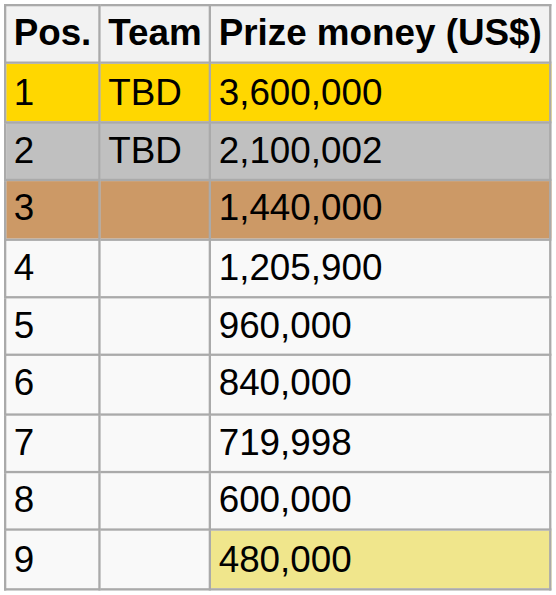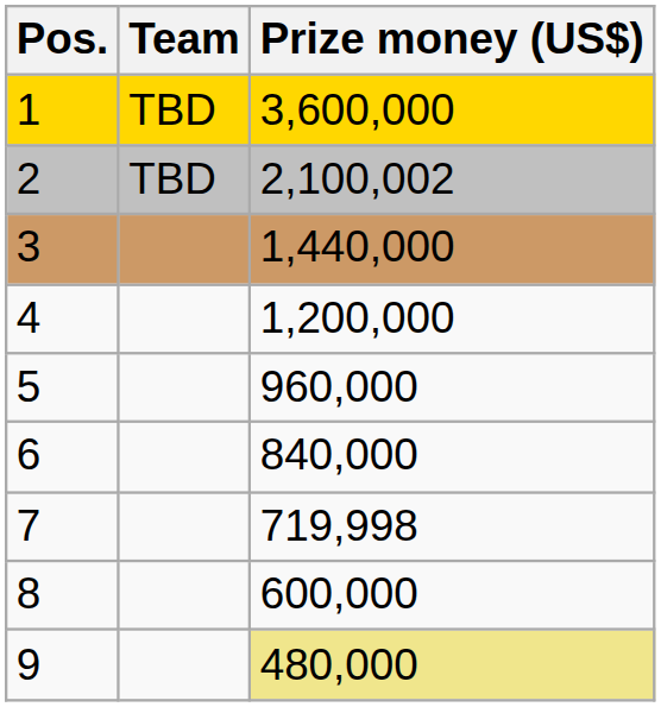 <table class="wikitable">
 <tr>
 <th width=>Pos.</th>
 <th width=>Team</th>
 <th width=>Prize money (US$)</th>
 </tr>
 <tr style="background:gold;">
 <td>1</td>
 <td>TBD</td>
 <td>3,600,000</td>
 </tr>
 <tr style="background:silver;">
 <td>2</td>
 <td>TBD</td>
 <td>2,100,002</td>
 </tr>
 <tr style="background:#cc9966;">
 <td>3</td>
 <td></td>
 <td>1,440,000</td>
 </tr>
 <tr>
 <td>4</td>
 <td></td>
-<td>1,205,900</td>
+<td>1,200,000</td>
 </tr>
 <tr>
 <td>5</td>
 <td></td>
 <td>960,000</td>
 </tr>
 <tr>
 <td>6</td>
 <td></td>
 <td>840,000</td>
 </tr>
 <tr>
 <td>7</td>
 <td></td>
 <td>719,998</td>
 </tr>
 <tr>
 <td>8</td>
 <td></td>
 <td>600,000</td>
 </tr>
 <tr>
 <td>9</td>
 <td></td>
 <td style="background: khaki;">480,000</td>
 </tr>
 </table>
